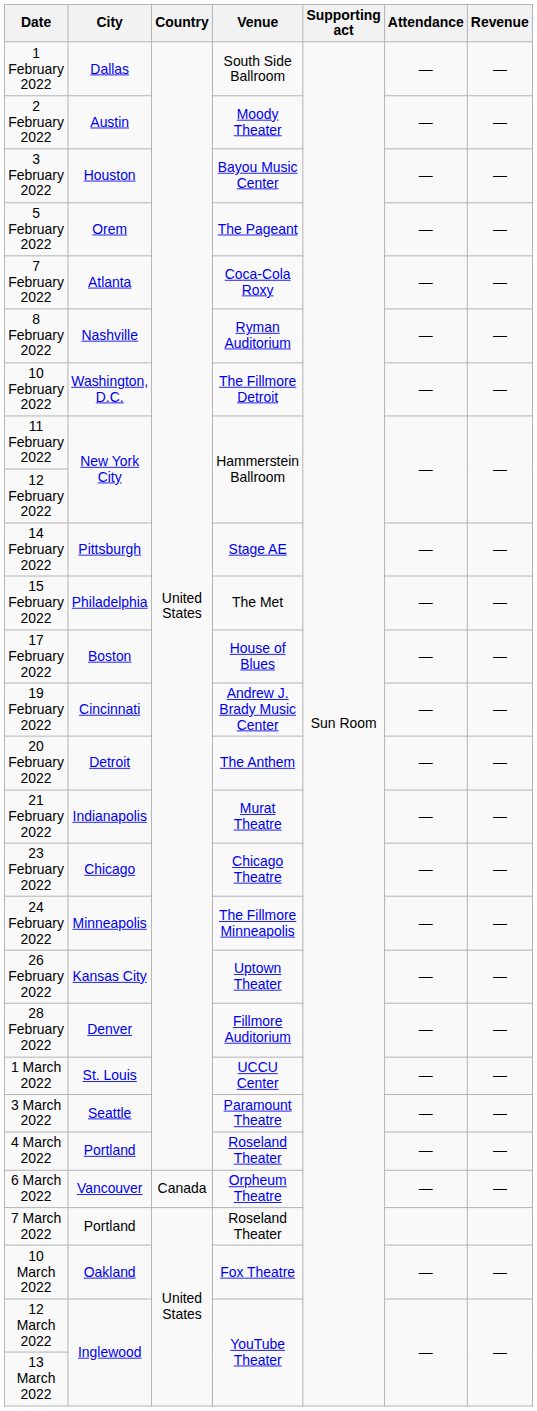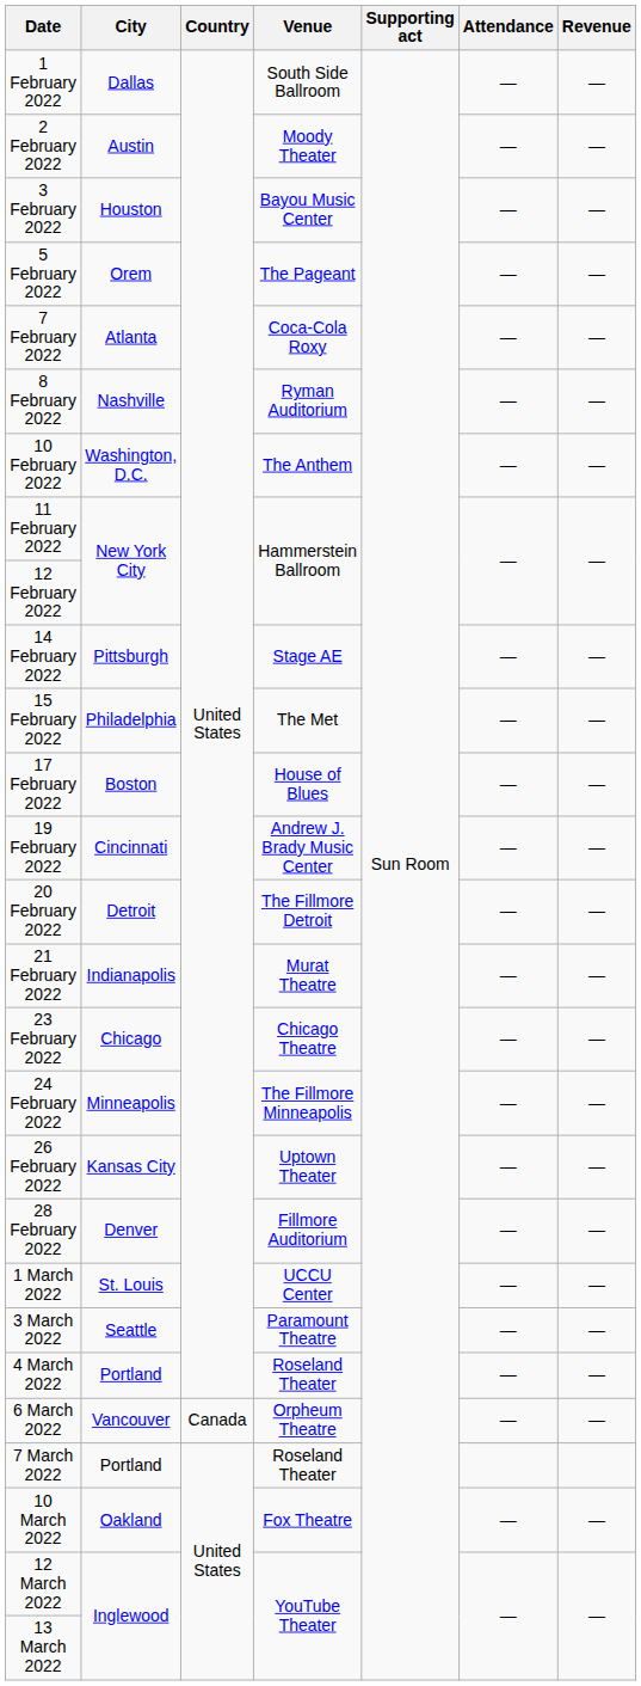 <table class="wikitable plainrowheaders" style="text-align:center;">
 <tr>
 <th scope="col" style="width:12em;">Date</th>
 <th scope="col" style="width:10em;">City</th>
 <th scope="col" style="width:10em;">Country</th>
 <th scope="col" style="width:16em;">Venue</th>
 <th scope="col" style="width:10em;">Supporting act</th>
 <th scope="col" style="width:10em;">Attendance</th>
 <th scope="col" style="width:10em;">Revenue</th>
 </tr>
 <tr>
 <td>1 February 2022</td>
 <td><a href='#'>Dallas</a></td>
 <td rowspan="22">United States</td>
 <td>South Side Ballroom</td>
 <td rowspan="27">Sun Room</td>
 <td>—</td>
 <td>—</td>
 </tr>
 <tr>
 <td>2 February 2022</td>
 <td><a href='#'>Austin</a></td>
 <td><a href='#'>Moody Theater</a></td>
 <td>—</td>
 <td>—</td>
 </tr>
 <tr>
 <td>3 February 2022</td>
 <td><a href='#'>Houston</a></td>
 <td><a href='#'>Bayou Music Center</a></td>
 <td>—</td>
 <td>—</td>
 </tr>
 <tr>
 <td>5 February 2022</td>
 <td><a href='#'>Orem</a></td>
 <td><a href='#'>The Pageant</a></td>
 <td>—</td>
 <td>—</td>
 </tr>
 <tr>
 <td>7 February 2022</td>
 <td><a href='#'>Atlanta</a></td>
 <td><a href='#'>Coca-Cola Roxy</a></td>
 <td>—</td>
 <td>—</td>
 </tr>
 <tr>
 <td>8 February 2022</td>
 <td><a href='#'>Nashville</a></td>
 <td><a href='#'>Ryman Auditorium</a></td>
 <td>—</td>
 <td>—</td>
 </tr>
 <tr>
 <td>10 February 2022</td>
 <td><a href='#'>Washington, D.C.</a></td>
-<td><a href='#'>The Fillmore Detroit</a></td>
+<td><a href='#'>The Anthem</a></td>
 <td>—</td>
 <td>—</td>
 </tr>
 <tr>
 <td>11 February 2022</td>
 <td rowspan="2"><a href='#'>New York City</a></td>
 <td rowspan="2">Hammerstein Ballroom</td>
 <td rowspan="2">—</td>
 <td rowspan="2">—</td>
 </tr>
 <tr>
 <td>12 February 2022</td>
 </tr>
 <tr>
 <td>14 February 2022</td>
 <td><a href='#'>Pittsburgh</a></td>
 <td><a href='#'>Stage AE</a></td>
 <td>—</td>
 <td>—</td>
 </tr>
 <tr>
 <td>15 February 2022</td>
 <td><a href='#'>Philadelphia</a></td>
 <td>The Met</td>
 <td>—</td>
 <td>—</td>
 </tr>
 <tr>
 <td>17 February 2022</td>
 <td><a href='#'>Boston</a></td>
 <td><a href='#'>House of Blues</a></td>
 <td>—</td>
 <td>—</td>
 </tr>
 <tr>
 <td>19 February 2022</td>
 <td><a href='#'>Cincinnati</a></td>
 <td><a href='#'>Andrew J. Brady Music Center</a></td>
 <td>—</td>
 <td>—</td>
 </tr>
 <tr>
 <td>20 February 2022</td>
 <td><a href='#'>Detroit</a></td>
-<td><a href='#'>The Anthem</a></td>
+<td><a href='#'>The Fillmore Detroit</a></td>
 <td>—</td>
 <td>—</td>
 </tr>
 <tr>
 <td>21 February 2022</td>
 <td><a href='#'>Indianapolis</a></td>
 <td><a href='#'>Murat Theatre</a></td>
 <td>—</td>
 <td>—</td>
 </tr>
 <tr>
 <td>23 February 2022</td>
 <td><a href='#'>Chicago</a></td>
 <td><a href='#'>Chicago Theatre</a></td>
 <td>—</td>
 <td>—</td>
 </tr>
 <tr>
 <td>24 February 2022</td>
 <td><a href='#'>Minneapolis</a></td>
 <td><a href='#'>The Fillmore Minneapolis</a></td>
 <td>—</td>
 <td>—</td>
 </tr>
 <tr>
 <td>26 February 2022</td>
 <td><a href='#'>Kansas City</a></td>
 <td><a href='#'>Uptown Theater</a></td>
 <td>—</td>
 <td>—</td>
 </tr>
 <tr>
 <td>28 February 2022</td>
 <td><a href='#'>Denver</a></td>
 <td><a href='#'>Fillmore Auditorium</a></td>
 <td>—</td>
 <td>—</td>
 </tr>
 <tr>
 <td>1 March 2022</td>
 <td><a href='#'>St. Louis</a></td>
 <td><a href='#'>UCCU Center</a></td>
 <td>—</td>
 <td>—</td>
 </tr>
 <tr>
 <td>3 March 2022</td>
 <td><a href='#'>Seattle</a></td>
 <td><a href='#'>Paramount Theatre</a></td>
 <td>—</td>
 <td>—</td>
 </tr>
 <tr>
 <td>4 March 2022</td>
 <td><a href='#'>Portland</a></td>
 <td><a href='#'>Roseland Theater</a></td>
 <td>—</td>
 <td>—</td>
 </tr>
 <tr>
 <td>6 March 2022 </td>
 <td><a href='#'>Vancouver</a></td>
 <td>Canada</td>
 <td><a href='#'>Orpheum Theatre</a></td>
 <td>—</td>
 <td>—</td>
 </tr>
 <tr>
 <td>7 March 2022</td>
 <td>Portland</td>
 <td rowspan="4">United States</td>
 <td>Roseland Theater</td>
 <td></td>
 <td></td>
 </tr>
 <tr>
 <td>10 March 2022</td>
 <td><a href='#'>Oakland</a></td>
 <td><a href='#'>Fox Theatre</a></td>
 <td>—</td>
 <td>—</td>
 </tr>
 <tr>
 <td>12 March 2022</td>
 <td rowspan="2"><a href='#'>Inglewood</a></td>
 <td rowspan="2"><a href='#'>YouTube Theater</a></td>
 <td rowspan="2">—</td>
 <td rowspan="2">—</td>
 </tr>
 <tr>
 <td>13 March 2022</td>
 </tr>
 </table>
